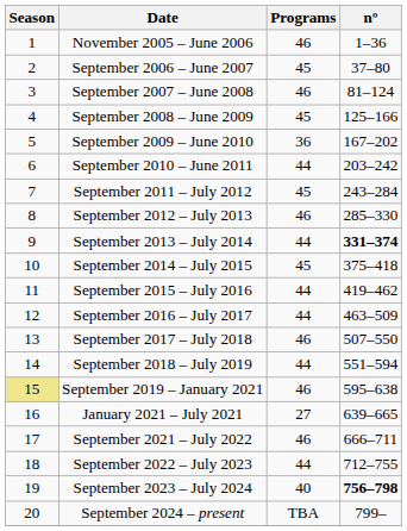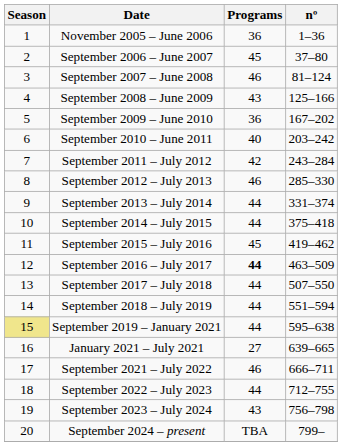 <table class="wikitable" style="text-align: center;">
 <tr>
 <th>Season</th>
 <th>Date</th>
 <th>Programs</th>
 <th>nº</th>
 </tr>
 <tr>
 <td>1</td>
 <td>November 2005 – June 2006</td>
-<td>46</td>
+<td>36</td>
 <td>1–36</td>
 </tr>
 <tr>
 <td>2</td>
 <td>September 2006 – June 2007</td>
 <td>45</td>
 <td>37–80</td>
 </tr>
 <tr>
 <td>3</td>
 <td>September 2007 – June 2008</td>
 <td>46</td>
 <td>81–124</td>
 </tr>
 <tr>
 <td>4</td>
 <td>September 2008 – June 2009</td>
-<td>45</td>
+<td>43</td>
 <td>125–166</td>
 </tr>
 <tr>
 <td>5</td>
 <td>September 2009 – June 2010</td>
 <td>36</td>
 <td>167–202</td>
 </tr>
 <tr>
 <td>6</td>
 <td>September 2010 – June 2011</td>
-<td>44</td>
+<td>40</td>
 <td>203–242</td>
 </tr>
 <tr>
 <td>7</td>
 <td>September 2011 – July 2012</td>
-<td>45</td>
+<td>42</td>
 <td>243–284</td>
 </tr>
 <tr>
 <td>8</td>
 <td>September 2012 – July 2013</td>
 <td>46</td>
 <td>285–330</td>
 </tr>
 <tr>
 <td>9</td>
 <td>September 2013 – July 2014</td>
 <td>44</td>
-<td><strong>331–374</strong></td>
+<td>331–374</td>
 </tr>
 <tr>
 <td>10</td>
 <td>September 2014 – July 2015</td>
-<td>45</td>
+<td>44</td>
 <td>375–418</td>
 </tr>
 <tr>
 <td>11</td>
 <td>September 2015 – July 2016</td>
-<td>44</td>
+<td>45</td>
 <td>419–462</td>
 </tr>
 <tr>
 <td>12</td>
 <td>September 2016 – July 2017</td>
-<td>44</td>
+<td><strong>44</strong></td>
 <td>463–509</td>
 </tr>
 <tr>
 <td>13</td>
 <td>September 2017 – July 2018</td>
-<td>46</td>
+<td>44</td>
 <td>507–550</td>
 </tr>
 <tr>
 <td>14</td>
 <td>September 2018 – July 2019</td>
 <td>44</td>
 <td>551–594</td>
 </tr>
 <tr>
 <td style="background: khaki;">15</td>
 <td>September 2019 – January 2021</td>
-<td>46</td>
+<td>44</td>
 <td>595–638</td>
 </tr>
 <tr>
 <td>16</td>
 <td>January 2021 – July 2021</td>
 <td>27</td>
 <td>639–665</td>
 </tr>
 <tr>
 <td>17</td>
 <td>September 2021 – July 2022</td>
 <td>46</td>
 <td>666–711</td>
 </tr>
 <tr>
 <td>18</td>
 <td>September 2022 – July 2023</td>
 <td>44</td>
 <td>712–755</td>
 </tr>
 <tr>
 <td>19</td>
 <td>September 2023 – July 2024</td>
-<td>40</td>
-<td><strong>756–798</strong></td>
+<td>43</td>
+<td>756–798</td>
 </tr>
 <tr>
 <td>20</td>
 <td>September 2024 – <em>present</em></td>
 <td>TBA</td>
 <td>799–</td>
 </tr>
 <tr>
 </tr>
 </table>
